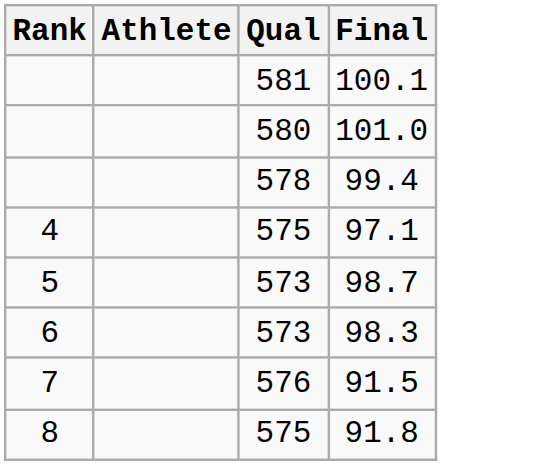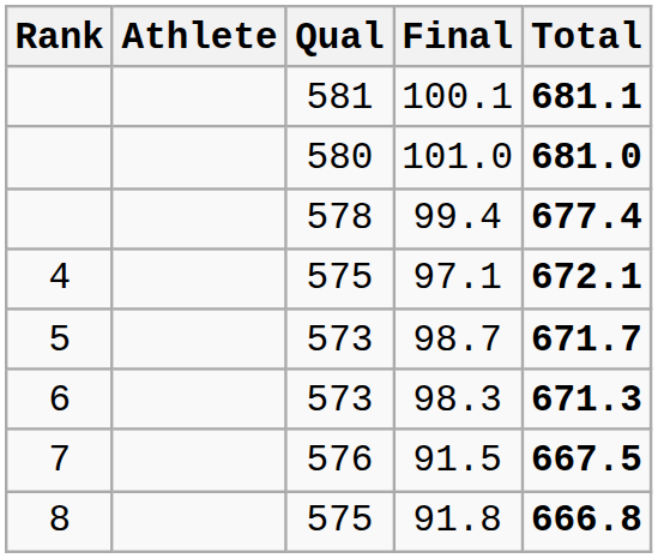 <table class="wikitable sortable" style="text-align: center">
 <tr>
 <th>Rank</th>
 <th>Athlete</th>
 <th>Qual</th>
 <th>Final</th>
+<th>Total</th>
 </tr>
 <tr>
 <td></td>
 <td align=left></td>
 <td>581</td>
 <td>100.1</td>
+<td><strong>681.1</strong></td>
 </tr>
 <tr>
 <td></td>
 <td align=left></td>
 <td>580</td>
 <td>101.0</td>
+<td><strong>681.0</strong></td>
 </tr>
 <tr>
 <td></td>
 <td align=left></td>
 <td>578</td>
 <td>99.4</td>
+<td><strong>677.4</strong></td>
 </tr>
 <tr>
 <td>4</td>
 <td align=left></td>
 <td>575</td>
 <td>97.1</td>
+<td><strong>672.1</strong></td>
 </tr>
 <tr>
 <td>5</td>
 <td align=left></td>
 <td>573</td>
 <td>98.7</td>
+<td><strong>671.7</strong></td>
 </tr>
 <tr>
 <td>6</td>
 <td align=left></td>
 <td>573</td>
 <td>98.3</td>
+<td><strong>671.3</strong></td>
 </tr>
 <tr>
 <td>7</td>
 <td align=left></td>
 <td>576</td>
 <td>91.5</td>
+<td><strong>667.5</strong></td>
 </tr>
 <tr>
 <td>8</td>
 <td align=left></td>
 <td>575</td>
 <td>91.8</td>
+<td><strong>666.8</strong></td>
 </tr>
 </table>
